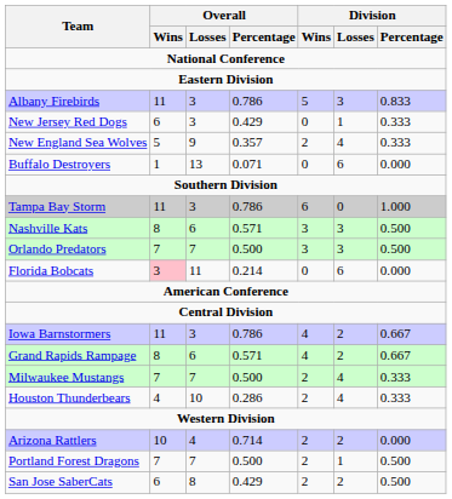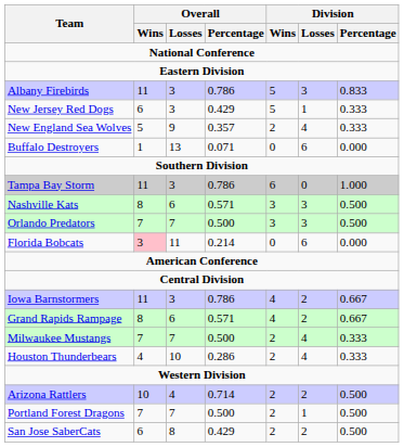 <table class="wikitable">
 <tr>
 <th rowspan="2" align="center">Team</th>
 <th colspan="3" align="center">Overall</th>
 <th colspan="3" align="center">Division</th>
 </tr>
 <tr>
 <th>Wins</th>
 <th>Losses</th>
 <th>Percentage</th>
 <th>Wins</th>
 <th>Losses</th>
 <th>Percentage</th>
 </tr>
 <tr>
 <td colspan="7" align="center"><strong>National Conference</strong></td>
 </tr>
 <tr>
 <td colspan="7" align="center"><strong>Eastern Division</strong></td>
 </tr>
 <tr bgcolor=#ccccff>
 <td><a href='#'>Albany Firebirds</a></td>
 <td>11</td>
 <td>3</td>
 <td>0.786</td>
 <td>5</td>
 <td>3</td>
 <td>0.833</td>
 </tr>
 <tr>
 <td><a href='#'>New Jersey Red Dogs</a></td>
 <td>6</td>
 <td>3</td>
 <td>0.429</td>
-<td>0</td>
+<td>5</td>
 <td>1</td>
 <td>0.333</td>
 </tr>
 <tr>
 <td><a href='#'>New England Sea Wolves</a></td>
 <td>5</td>
 <td>9</td>
 <td>0.357</td>
 <td>2</td>
 <td>4</td>
 <td>0.333</td>
 </tr>
 <tr>
 <td><a href='#'>Buffalo Destroyers</a></td>
 <td>1</td>
 <td>13</td>
 <td>0.071</td>
 <td>0</td>
 <td>6</td>
 <td>0.000</td>
 </tr>
 <tr>
 <td colspan="7" align="center"><strong>Southern Division</strong></td>
 </tr>
 <tr bgcolor=#cccccc>
 <td><a href='#'>Tampa Bay Storm</a></td>
 <td>11</td>
 <td>3</td>
 <td>0.786</td>
 <td>6</td>
 <td>0</td>
 <td>1.000</td>
 </tr>
 <tr bgcolor=#ccffcc>
 <td><a href='#'>Nashville Kats</a></td>
 <td>8</td>
 <td>6</td>
 <td>0.571</td>
 <td>3</td>
 <td>3</td>
 <td>0.500</td>
 </tr>
 <tr bgcolor=#ccffcc>
 <td><a href='#'>Orlando Predators</a></td>
 <td>7</td>
 <td>7</td>
 <td>0.500</td>
 <td>3</td>
 <td>3</td>
 <td>0.500</td>
 </tr>
 <tr>
 <td><a href='#'>Florida Bobcats</a></td>
 <td style="background: pink;">3</td>
 <td>11</td>
 <td>0.214</td>
 <td>0</td>
 <td>6</td>
 <td>0.000</td>
 </tr>
 <tr>
 <td colspan="7" align="center"><strong>American Conference</strong></td>
 </tr>
 <tr>
 <td colspan="7" align="center"><strong>Central Division</strong></td>
 </tr>
 <tr bgcolor=#ccccff>
 <td><a href='#'>Iowa Barnstormers</a></td>
 <td>11</td>
 <td>3</td>
 <td>0.786</td>
 <td>4</td>
 <td>2</td>
 <td>0.667</td>
 </tr>
 <tr bgcolor=#ccffcc>
 <td><a href='#'>Grand Rapids Rampage</a></td>
 <td>8</td>
 <td>6</td>
 <td>0.571</td>
 <td>4</td>
 <td>2</td>
 <td>0.667</td>
 </tr>
 <tr bgcolor=#ccffcc>
 <td><a href='#'>Milwaukee Mustangs</a></td>
 <td>7</td>
 <td>7</td>
 <td>0.500</td>
 <td>2</td>
 <td>4</td>
 <td>0.333</td>
 </tr>
 <tr>
 <td><a href='#'>Houston Thunderbears</a></td>
 <td>4</td>
 <td>10</td>
 <td>0.286</td>
 <td>2</td>
 <td>4</td>
 <td>0.333</td>
 </tr>
 <tr>
 <td colspan="7" align="center"><strong>Western Division</strong></td>
 </tr>
 <tr bgcolor=#ccccff>
 <td><a href='#'>Arizona Rattlers</a></td>
 <td>10</td>
 <td>4</td>
 <td>0.714</td>
 <td>2</td>
 <td>2</td>
-<td>0.000</td>
+<td>0.500</td>
 </tr>
 <tr>
 <td><a href='#'>Portland Forest Dragons</a></td>
 <td>7</td>
 <td>7</td>
 <td>0.500</td>
 <td>2</td>
 <td>1</td>
 <td>0.500</td>
 </tr>
 <tr>
 <td><a href='#'>San Jose SaberCats</a></td>
 <td>6</td>
 <td>8</td>
 <td>0.429</td>
 <td>2</td>
 <td>2</td>
 <td>0.500</td>
 </tr>
 </table>
